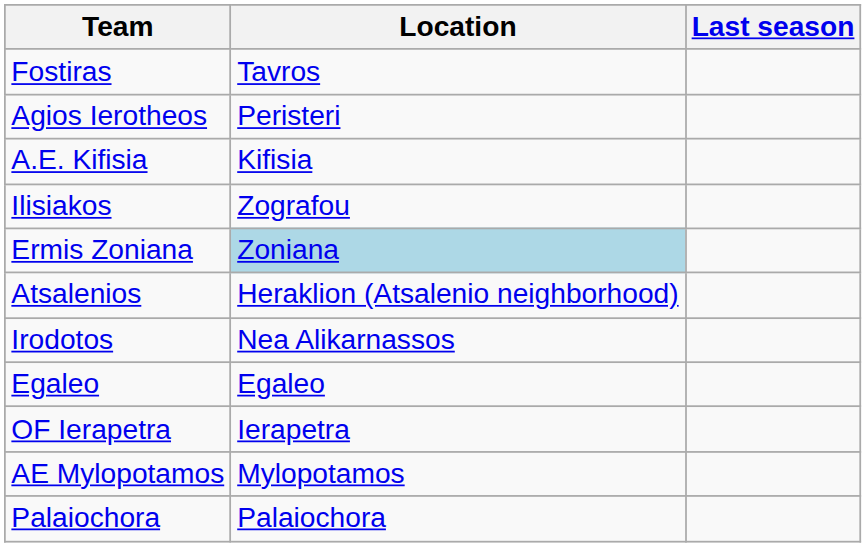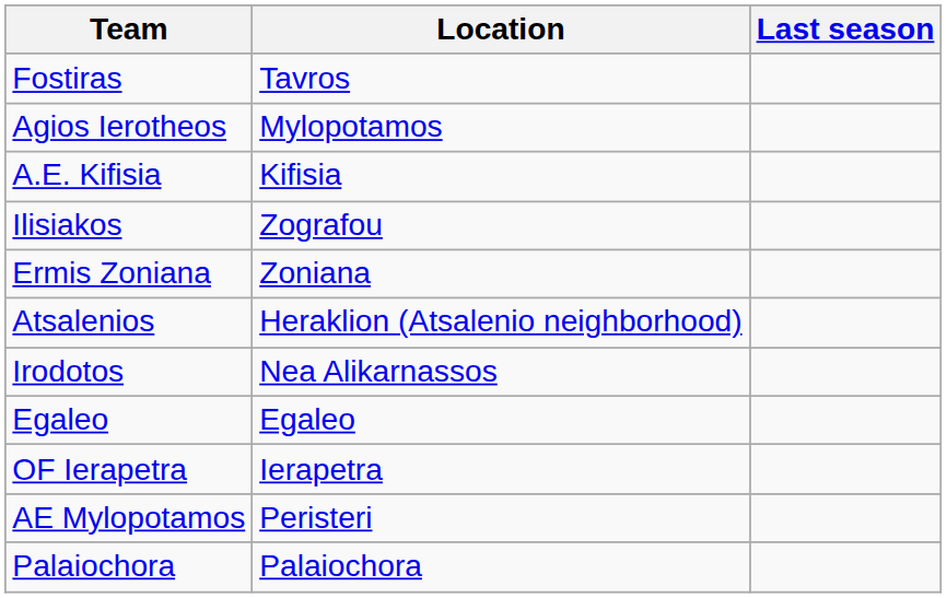 <table class="wikitable sortable">
 <tr>
 <th>Team</th>
 <th>Location</th>
 <th><a href='#'>Last season</a></th>
 </tr>
 <tr>
 <td><a href='#'>Fostiras</a></td>
 <td><a href='#'>Tavros</a></td>
 <td></td>
 </tr>
 <tr>
 <td><a href='#'>Agios Ierotheos</a></td>
-<td><a href='#'>Peristeri</a></td>
+<td><a href='#'>Mylopotamos</a></td>
 <td></td>
 </tr>
 <tr>
 <td><a href='#'>A.E. Kifisia</a></td>
 <td><a href='#'>Kifisia</a></td>
 <td></td>
 </tr>
 <tr>
 <td><a href='#'>Ilisiakos</a></td>
 <td><a href='#'>Zografou</a></td>
 <td></td>
 </tr>
 <tr>
 <td><a href='#'>Ermis Zoniana</a></td>
-<td style="background: lightblue;"><a href='#'>Zoniana</a></td>
+<td><a href='#'>Zoniana</a></td>
 <td></td>
 </tr>
 <tr>
 <td><a href='#'>Atsalenios</a></td>
 <td><a href='#'>Heraklion (Atsalenio neighborhood)</a></td>
 <td></td>
 </tr>
 <tr>
 <td><a href='#'>Irodotos</a></td>
 <td><a href='#'>Nea Alikarnassos</a></td>
 <td></td>
 </tr>
 <tr>
 <td><a href='#'>Egaleo</a></td>
 <td><a href='#'>Egaleo</a></td>
 <td></td>
 </tr>
 <tr>
 <td><a href='#'>OF Ierapetra</a></td>
 <td><a href='#'>Ierapetra</a></td>
 <td></td>
 </tr>
 <tr>
 <td><a href='#'>AE Mylopotamos</a></td>
-<td><a href='#'>Mylopotamos</a></td>
+<td><a href='#'>Peristeri</a></td>
 <td></td>
 </tr>
 <tr>
 <td><a href='#'>Palaiochora</a></td>
 <td><a href='#'>Palaiochora</a></td>
 <td></td>
 </tr>
 </table>
